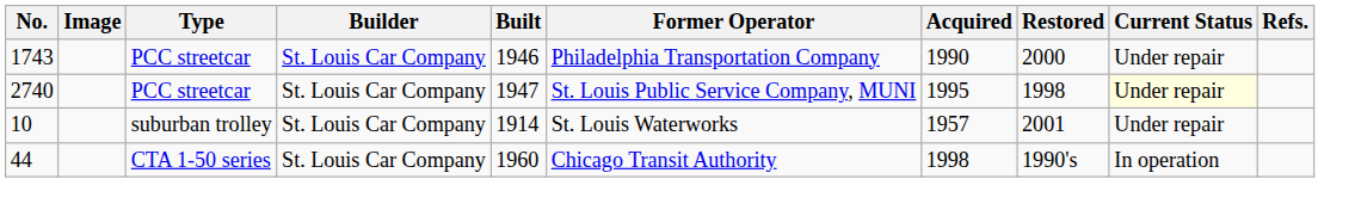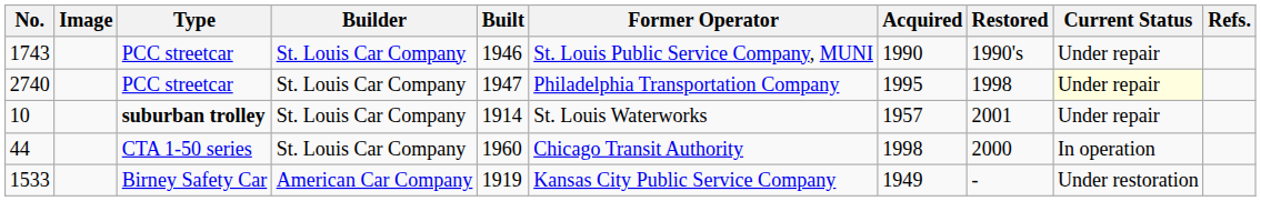 <table class="wikitable">
 <tr>
 <th>No.</th>
 <th>Image</th>
 <th>Type</th>
 <th>Builder</th>
 <th>Built</th>
 <th>Former Operator</th>
 <th>Acquired</th>
 <th>Restored</th>
 <th>Current Status</th>
 <th>Refs.</th>
 </tr>
 <tr>
 <td>1743</td>
 <td></td>
 <td><a href='#'>PCC streetcar</a></td>
 <td><a href='#'>St. Louis Car Company</a></td>
 <td>1946</td>
-<td><a href='#'>Philadelphia Transportation Company</a></td>
+<td><a href='#'>St. Louis Public Service Company</a>, <a href='#'>MUNI</a></td>
 <td>1990</td>
-<td>2000</td>
+<td>1990's</td>
 <td>Under repair</td>
 <td></td>
 </tr>
 <tr>
 <td>2740</td>
 <td></td>
 <td><a href='#'>PCC streetcar</a></td>
 <td>St. Louis Car Company</td>
 <td>1947</td>
-<td><a href='#'>St. Louis Public Service Company</a>, <a href='#'>MUNI</a></td>
+<td><a href='#'>Philadelphia Transportation Company</a></td>
 <td>1995</td>
 <td>1998</td>
 <td style="background: lightyellow;">Under repair</td>
 <td></td>
 </tr>
 <tr>
 <td>10</td>
 <td></td>
-<td>suburban trolley</td>
+<td><strong>suburban trolley</strong></td>
 <td>St. Louis Car Company</td>
 <td>1914</td>
 <td>St. Louis Waterworks</td>
 <td>1957</td>
 <td>2001</td>
 <td>Under repair</td>
 <td></td>
 </tr>
 <tr>
 <td>44</td>
 <td></td>
 <td><a href='#'>CTA 1-50 series</a></td>
 <td>St. Louis Car Company</td>
 <td>1960</td>
 <td><a href='#'>Chicago Transit Authority</a></td>
 <td>1998</td>
-<td>1990's</td>
+<td>2000</td>
 <td>In operation</td>
 <td></td>
 </tr>
+<tr>
+<td>1533</td>
+<td></td>
+<td><a href='#'>Birney Safety Car</a></td>
+<td><a href='#'>American Car Company</a></td>
+<td>1919</td>
+<td><a href='#'>Kansas City Public Service Company</a></td>
+<td>1949</td>
+<td>-</td>
+<td>Under restoration</td>
+<td></td>
+</tr>
 </table>
